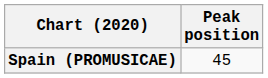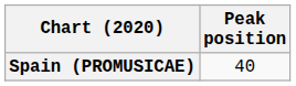 <table class="wikitable sortable plainrowheaders" style="text-align:center">
 <tr>
 <th scope="col">Chart (2020)</th>
 <th scope="col">Peak<br>position</th>
 </tr>
 <tr>
 <th scope="row">Spain (PROMUSICAE)</th>
-<td>45</td>
+<td>40</td>
 </tr>
 </table>
